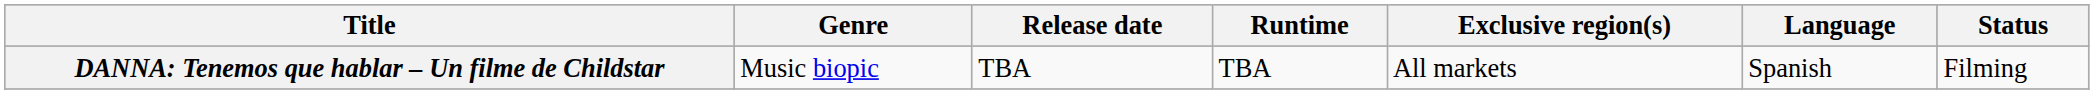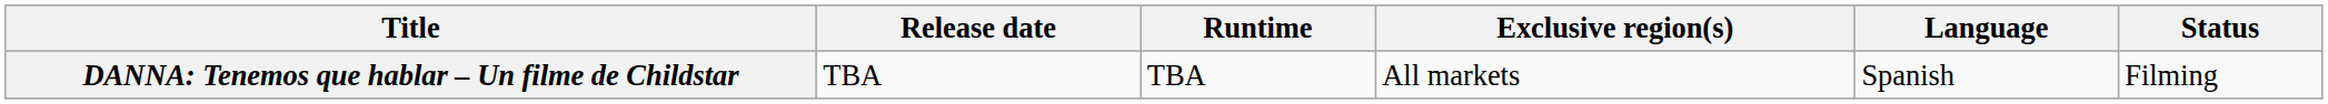 <table class="wikitable plainrowheaders sortable" style="width:100%;">
 <tr>
 <th style="width:35%;">Title</th>
-<th scope="col">Genre</th>
 <th scope="col">Release date</th>
 <th scope="col">Runtime</th>
 <th scope="col">Exclusive region(s)</th>
 <th scope="col">Language</th>
 <th scope="col">Status</th>
 </tr>
 <tr>
 <th scope="row"><em>DANNA: Tenemos que hablar – Un filme de Childstar</em></th>
-<td>Music <a href='#'>biopic</a></td>
 <td>TBA</td>
 <td>TBA</td>
 <td>All markets</td>
 <td>Spanish</td>
 <td>Filming</td>
 </tr>
 </table>
